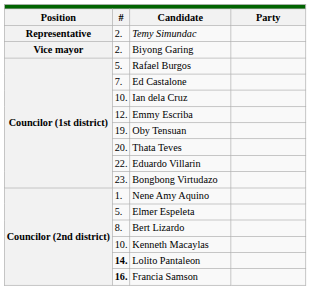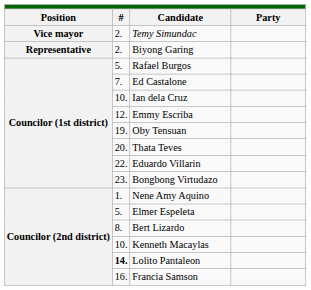 <table class="wikitable plainrowheaders" style=font-size:90%">
 <tr>
 <td colspan="5" bgcolor="#006400"></td>
 </tr>
 <tr>
 <th>Position</th>
 <th>#</th>
 <th width=150px>Candidate</th>
 <th colspan="2" width="110px">Party</th>
 </tr>
 <tr>
-<th scope="row">Representative</th>
+<th scope="row">Vice mayor</th>
 <td>2.</td>
 <td><em>Temy Simundac</em></td>
 <td></td>
 </tr>
 <tr>
-<th scope="row">Vice mayor</th>
+<th scope="row">Representative</th>
 <td>2.</td>
 <td>Biyong Garing</td>
 <td></td>
 </tr>
 <tr>
 <th scope="row" rowspan="8">Councilor (1st district)</th>
 <td>5.</td>
 <td>Rafael Burgos</td>
 <td></td>
 </tr>
 <tr>
 <td>7.</td>
 <td>Ed Castalone</td>
 <td></td>
 </tr>
 <tr>
 <td>10.</td>
 <td>Ian dela Cruz</td>
 <td></td>
 </tr>
 <tr>
 <td>12.</td>
 <td>Emmy Escriba</td>
 <td></td>
 </tr>
 <tr>
 <td>19.</td>
 <td>Oby Tensuan</td>
 <td></td>
 </tr>
 <tr>
 <td>20.</td>
 <td>Thata Teves</td>
 <td></td>
 </tr>
 <tr>
 <td>22.</td>
 <td>Eduardo Villarin</td>
 <td></td>
 </tr>
 <tr>
 <td>23.</td>
 <td>Bongbong Virtudazo</td>
 <td></td>
 </tr>
 <tr>
 <th scope="row" rowspan="6">Councilor (2nd district)</th>
 <td>1.</td>
 <td>Nene Amy Aquino</td>
 <td></td>
 </tr>
 <tr>
 <td>5.</td>
 <td>Elmer Espeleta</td>
 <td></td>
 </tr>
 <tr>
 <td>8.</td>
 <td>Bert Lizardo</td>
 <td></td>
 </tr>
 <tr>
 <td>10.</td>
 <td>Kenneth Macaylas</td>
 <td></td>
 </tr>
 <tr>
 <td><strong>14.</strong></td>
 <td>Lolito Pantaleon</td>
 <td></td>
 </tr>
 <tr>
-<td><strong>16.</strong></td>
+<td>16.</td>
 <td>Francia Samson</td>
 <td></td>
 </tr>
 </table>
